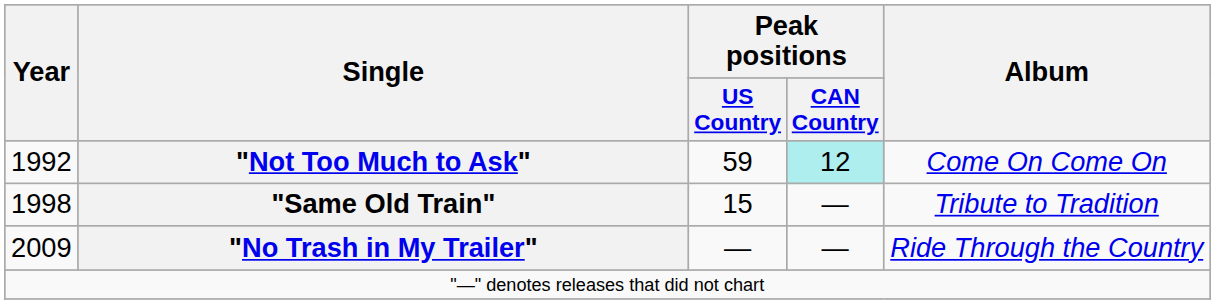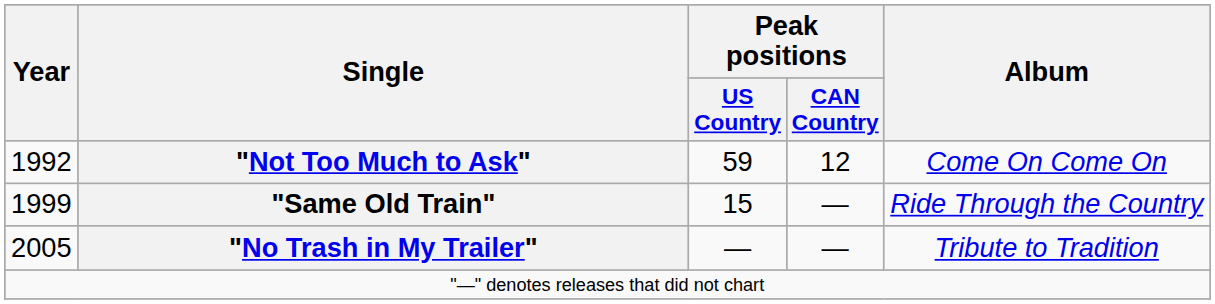 <table class="wikitable plainrowheaders" style="text-align:center;">
 <tr>
 <th rowspan="2">Year</th>
 <th rowspan="2" style="width:22em;">Single</th>
 <th colspan="2">Peak positions</th>
 <th rowspan="2">Album</th>
 </tr>
 <tr style="font-size:smaller;">
 <th width="40"><a href='#'>US Country</a><br></th>
 <th width="40"><a href='#'>CAN Country</a><br></th>
 </tr>
 <tr>
 <td>1992</td>
 <th scope="row">"<a href='#'>Not Too Much to Ask</a>"<br></th>
 <td>59</td>
-<td style="background: paleturquoise;">12</td>
+<td>12</td>
 <td><em><a href='#'>Come On Come On</a></em></td>
 </tr>
 <tr>
-<td>1998</td>
+<td>1999</td>
 <th scope="row">"Same Old Train"</th>
 <td>15</td>
 <td>—</td>
-<td><em><a href='#'>Tribute to Tradition</a></em></td>
+<td><em><a href='#'>Ride Through the Country</a></em></td>
 </tr>
 <tr>
-<td>2009</td>
+<td>2005</td>
 <th scope="row">"<a href='#'>No Trash in My Trailer</a>"<br></th>
 <td>—</td>
 <td>—</td>
-<td><em><a href='#'>Ride Through the Country</a></em></td>
+<td><em><a href='#'>Tribute to Tradition</a></em></td>
 </tr>
 <tr>
 <td colspan="5" style="font-size:8pt">"—" denotes releases that did not chart</td>
 </tr>
 </table>
